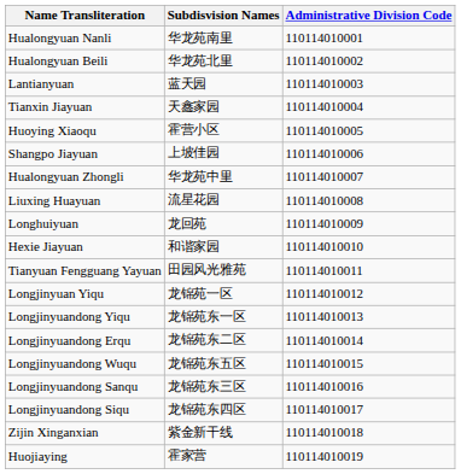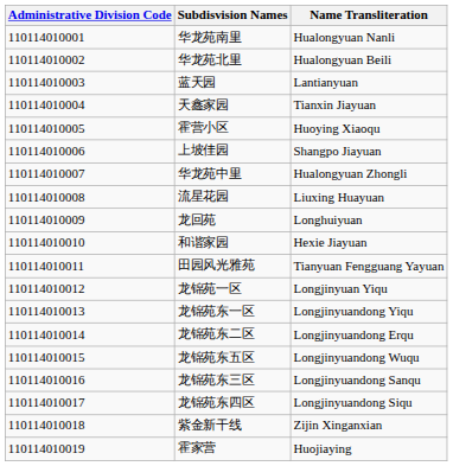 <table class="wikitable sortable">
 <tr>
+<th><a href='#'>Administrative Division Code</a></th>
+<th>Subdisvision Names</th>
 <th>Name Transliteration</th>
-<th>Subdisvision Names</th>
-<th><a href='#'>Administrative Division Code</a></th>
 </tr>
 <tr>
+<td>110114010001</td>
+<td>华龙苑南里</td>
 <td>Hualongyuan Nanli</td>
-<td>华龙苑南里</td>
-<td>110114010001</td>
 </tr>
 <tr>
+<td>110114010002</td>
+<td>华龙苑北里</td>
 <td>Hualongyuan Beili</td>
-<td>华龙苑北里</td>
-<td>110114010002</td>
 </tr>
 <tr>
+<td>110114010003</td>
+<td>蓝天园</td>
 <td>Lantianyuan</td>
-<td>蓝天园</td>
-<td>110114010003</td>
 </tr>
 <tr>
+<td>110114010004</td>
+<td>天鑫家园</td>
 <td>Tianxin Jiayuan</td>
-<td>天鑫家园</td>
-<td>110114010004</td>
 </tr>
 <tr>
+<td>110114010005</td>
+<td>霍营小区</td>
 <td>Huoying Xiaoqu</td>
-<td>霍营小区</td>
-<td>110114010005</td>
 </tr>
 <tr>
+<td>110114010006</td>
+<td>上坡佳园</td>
 <td>Shangpo Jiayuan</td>
-<td>上坡佳园</td>
-<td>110114010006</td>
 </tr>
 <tr>
+<td>110114010007</td>
+<td>华龙苑中里</td>
 <td>Hualongyuan Zhongli</td>
-<td>华龙苑中里</td>
-<td>110114010007</td>
 </tr>
 <tr>
+<td>110114010008</td>
+<td>流星花园</td>
 <td>Liuxing Huayuan</td>
-<td>流星花园</td>
-<td>110114010008</td>
 </tr>
 <tr>
+<td>110114010009</td>
+<td>龙回苑</td>
 <td>Longhuiyuan</td>
-<td>龙回苑</td>
-<td>110114010009</td>
 </tr>
 <tr>
+<td>110114010010</td>
+<td>和谐家园</td>
 <td>Hexie Jiayuan</td>
-<td>和谐家园</td>
-<td>110114010010</td>
 </tr>
 <tr>
+<td>110114010011</td>
+<td>田园风光雅苑</td>
 <td>Tianyuan Fengguang Yayuan</td>
-<td>田园风光雅苑</td>
-<td>110114010011</td>
 </tr>
 <tr>
+<td>110114010012</td>
+<td>龙锦苑一区</td>
 <td>Longjinyuan Yiqu</td>
-<td>龙锦苑一区</td>
-<td>110114010012</td>
 </tr>
 <tr>
+<td>110114010013</td>
+<td>龙锦苑东一区</td>
 <td>Longjinyuandong Yiqu</td>
-<td>龙锦苑东一区</td>
-<td>110114010013</td>
 </tr>
 <tr>
+<td>110114010014</td>
+<td>龙锦苑东二区</td>
 <td>Longjinyuandong Erqu</td>
-<td>龙锦苑东二区</td>
-<td>110114010014</td>
 </tr>
 <tr>
+<td>110114010015</td>
+<td>龙锦苑东五区</td>
 <td>Longjinyuandong Wuqu</td>
-<td>龙锦苑东五区</td>
-<td>110114010015</td>
 </tr>
 <tr>
+<td>110114010016</td>
+<td>龙锦苑东三区</td>
 <td>Longjinyuandong Sanqu</td>
-<td>龙锦苑东三区</td>
-<td>110114010016</td>
 </tr>
 <tr>
+<td>110114010017</td>
+<td>龙锦苑东四区</td>
 <td>Longjinyuandong Siqu</td>
-<td>龙锦苑东四区</td>
-<td>110114010017</td>
 </tr>
 <tr>
+<td>110114010018</td>
+<td>紫金新干线</td>
 <td>Zijin Xinganxian</td>
-<td>紫金新干线</td>
-<td>110114010018</td>
 </tr>
 <tr>
+<td>110114010019</td>
+<td>霍家营</td>
 <td>Huojiaying</td>
-<td>霍家营</td>
-<td>110114010019</td>
 </tr>
 </table>
